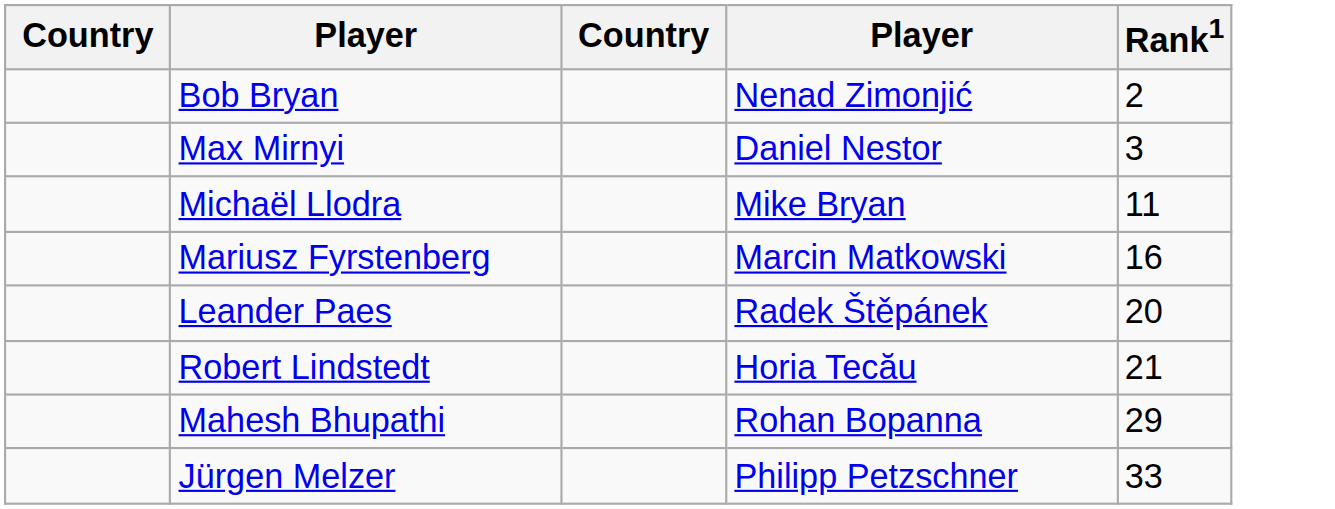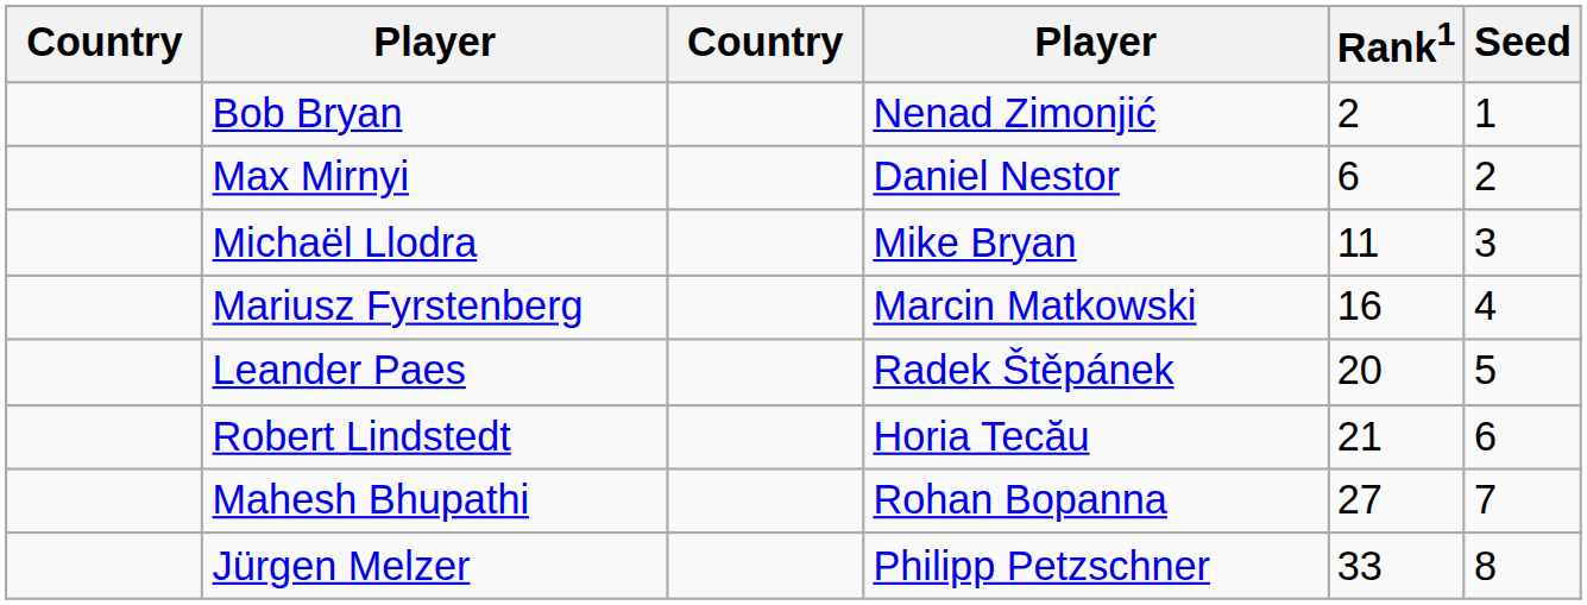 <table class="sortable wikitable">
 <tr>
 <th style="width:70px;">Country</th>
 <th style="width:175px;">Player</th>
 <th style="width:70px;">Country</th>
 <th style="width:175px;">Player</th>
 <th>Rank<sup>1</sup></th>
+<th>Seed</th>
 </tr>
 <tr>
 <td></td>
 <td><a href='#'>Bob Bryan</a></td>
 <td></td>
 <td><a href='#'>Nenad Zimonjić</a></td>
 <td>2</td>
+<td>1</td>
 </tr>
 <tr>
 <td></td>
 <td><a href='#'>Max Mirnyi</a></td>
 <td></td>
 <td><a href='#'>Daniel Nestor</a></td>
-<td>3</td>
+<td>6</td>
+<td>2</td>
 </tr>
 <tr>
 <td></td>
 <td><a href='#'>Michaël Llodra</a></td>
 <td></td>
 <td><a href='#'>Mike Bryan</a></td>
 <td>11</td>
+<td>3</td>
 </tr>
 <tr>
 <td></td>
 <td><a href='#'>Mariusz Fyrstenberg</a></td>
 <td></td>
 <td><a href='#'>Marcin Matkowski</a></td>
 <td>16</td>
+<td>4</td>
 </tr>
 <tr>
 <td></td>
 <td><a href='#'>Leander Paes</a></td>
 <td></td>
 <td><a href='#'>Radek Štěpánek</a></td>
 <td>20</td>
+<td>5</td>
 </tr>
 <tr>
 <td></td>
 <td><a href='#'>Robert Lindstedt</a></td>
 <td></td>
 <td><a href='#'>Horia Tecău</a></td>
 <td>21</td>
+<td>6</td>
 </tr>
 <tr>
 <td></td>
 <td><a href='#'>Mahesh Bhupathi</a></td>
 <td></td>
 <td><a href='#'>Rohan Bopanna</a></td>
-<td>29</td>
+<td>27</td>
+<td>7</td>
 </tr>
 <tr>
 <td></td>
 <td><a href='#'>Jürgen Melzer</a></td>
 <td></td>
 <td><a href='#'>Philipp Petzschner</a></td>
 <td>33</td>
+<td>8</td>
 </tr>
 </table>
